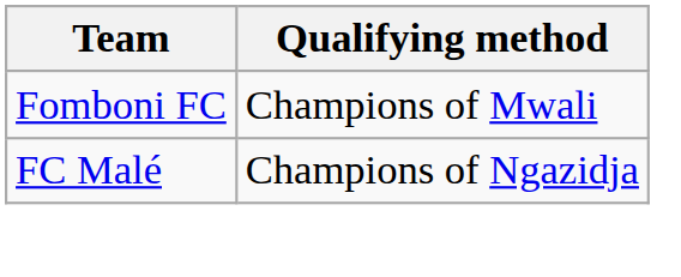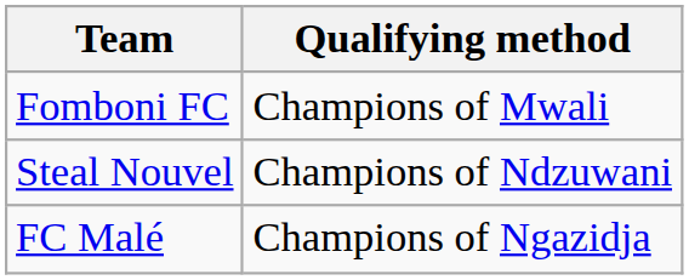 <table class="wikitable sortable">
 <tr>
 <th>Team</th>
 <th>Qualifying method</th>
 </tr>
 <tr>
 <td><a href='#'>Fomboni FC</a></td>
 <td>Champions of <a href='#'>Mwali</a></td>
 </tr>
 <tr>
+<td><a href='#'>Steal Nouvel</a></td>
+<td>Champions of <a href='#'>Ndzuwani</a></td>
+</tr>
+<tr>
 <td><a href='#'>FC Malé</a></td>
 <td>Champions of <a href='#'>Ngazidja</a></td>
 </tr>
 </table>
